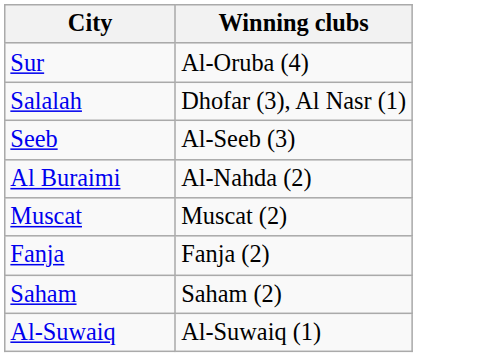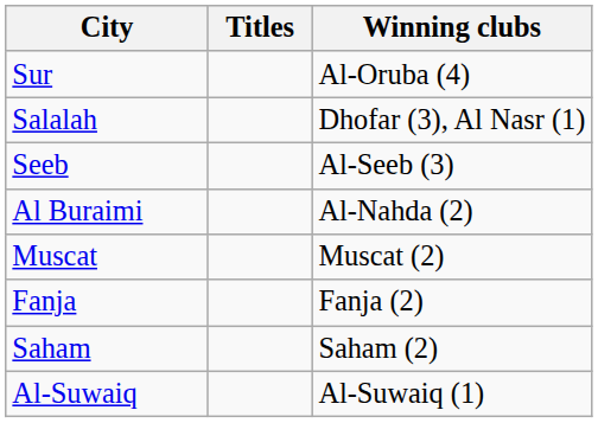 <table class="wikitable">
 <tr>
 <th style="width:105px;">City</th>
+<th width="50">Titles</th>
 <th>Winning clubs</th>
 </tr>
 <tr>
 <td><a href='#'>Sur</a></td>
+<td></td>
 <td>Al-Oruba (4)</td>
 </tr>
 <tr>
 <td><a href='#'>Salalah</a></td>
+<td></td>
 <td>Dhofar (3), Al Nasr (1)</td>
 </tr>
 <tr>
 <td><a href='#'>Seeb</a></td>
+<td></td>
 <td>Al-Seeb (3)</td>
 </tr>
 <tr>
 <td><a href='#'>Al Buraimi</a></td>
+<td></td>
 <td>Al-Nahda (2)</td>
 </tr>
 <tr>
 <td><a href='#'>Muscat</a></td>
+<td></td>
 <td>Muscat (2)</td>
 </tr>
 <tr>
 <td><a href='#'>Fanja</a></td>
+<td></td>
 <td>Fanja (2)</td>
 </tr>
 <tr>
 <td><a href='#'>Saham</a></td>
+<td></td>
 <td>Saham (2)</td>
 </tr>
 <tr>
 <td><a href='#'>Al-Suwaiq</a></td>
+<td></td>
 <td>Al-Suwaiq (1)</td>
 </tr>
 </table>
